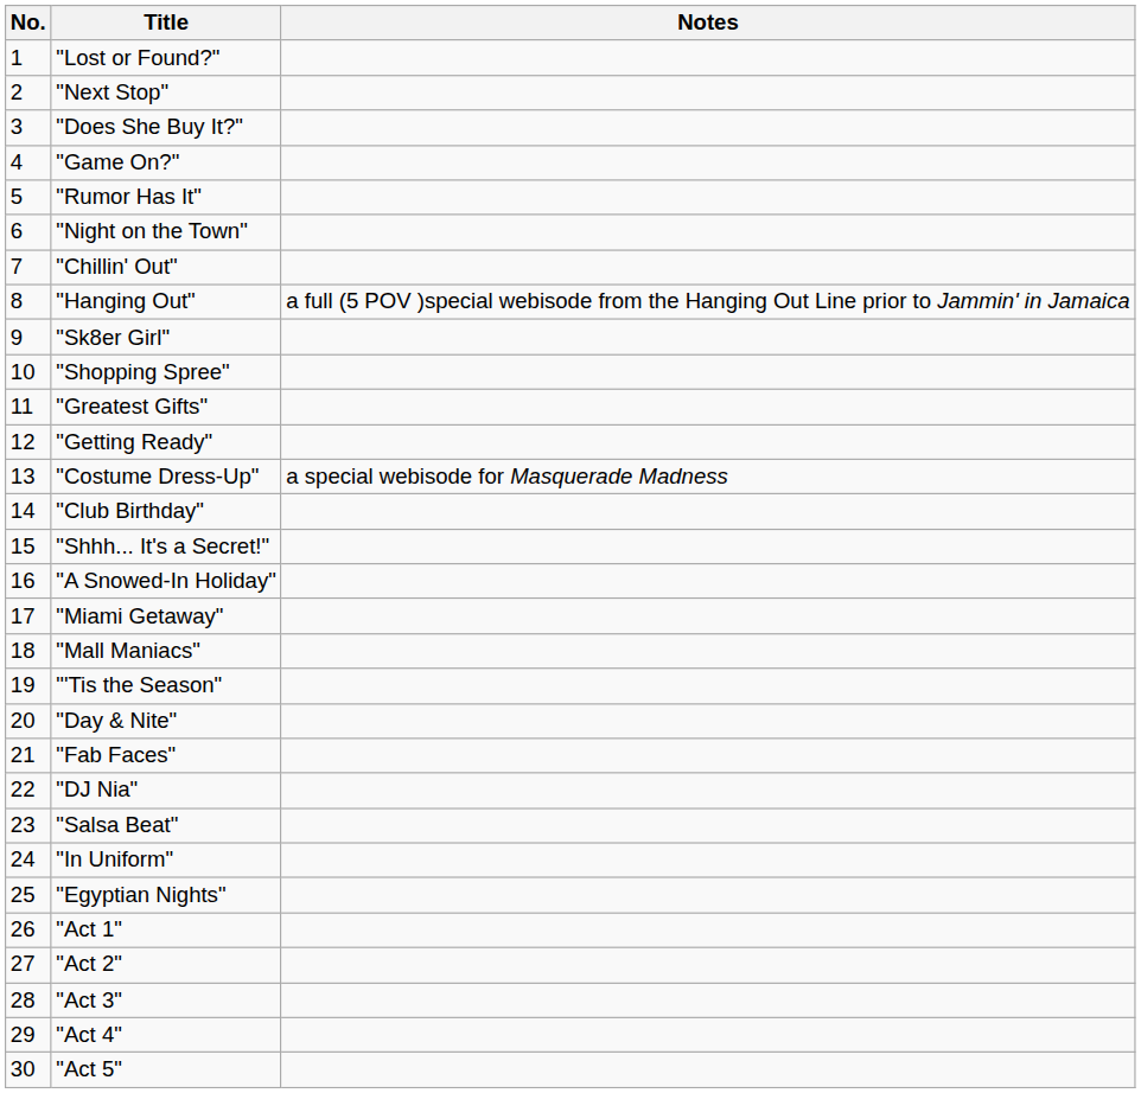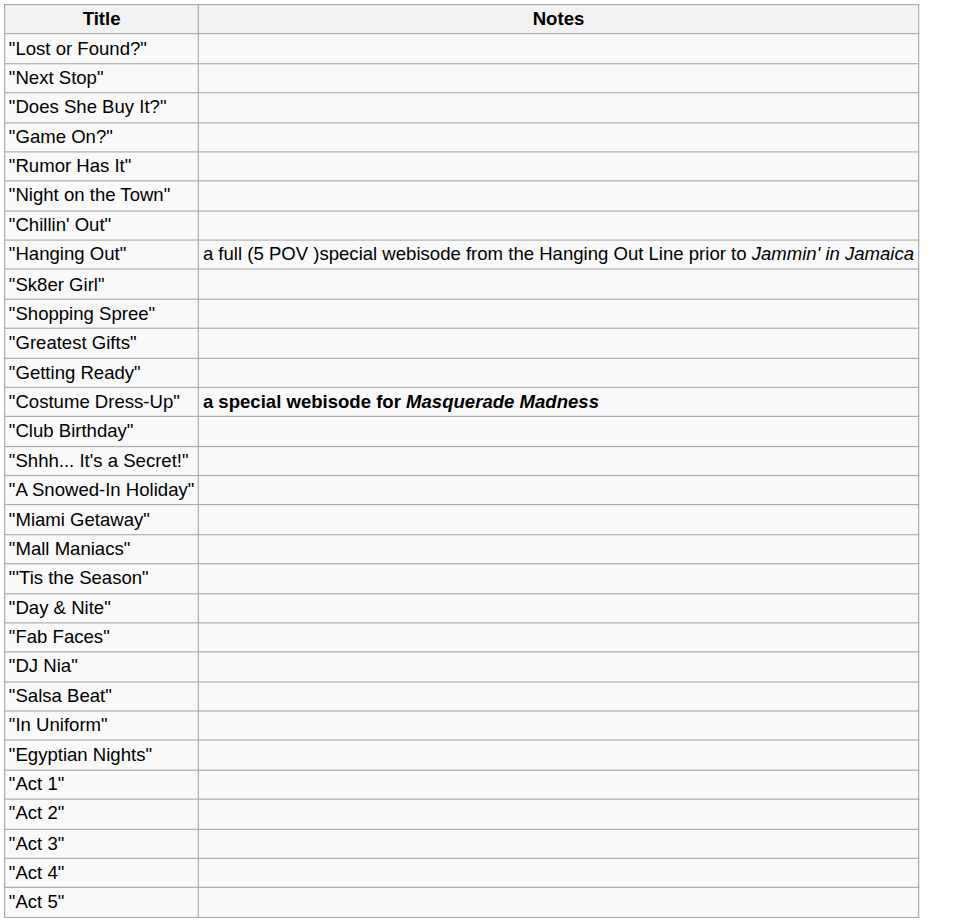 <table class="wikitable">
 <tr>
-<th>No.</th>
 <th>Title</th>
 <th>Notes</th>
 </tr>
 <tr>
-<td>1</td>
 <td>"Lost or Found?"</td>
 <td></td>
 </tr>
 <tr>
-<td>2</td>
 <td>"Next Stop"</td>
 <td></td>
 </tr>
 <tr>
-<td>3</td>
 <td>"Does She Buy It?"</td>
 <td></td>
 </tr>
 <tr>
-<td>4</td>
 <td>"Game On?"</td>
 <td></td>
 </tr>
 <tr>
-<td>5</td>
 <td>"Rumor Has It"</td>
 <td></td>
 </tr>
 <tr>
-<td>6</td>
 <td>"Night on the Town"</td>
 <td></td>
 </tr>
 <tr>
-<td>7</td>
 <td>"Chillin' Out"</td>
 <td></td>
 </tr>
 <tr>
-<td>8</td>
 <td>"Hanging Out"</td>
 <td>a full (5 POV )special webisode from the Hanging Out Line prior to <em>Jammin' in Jamaica</em></td>
 </tr>
 <tr>
-<td>9</td>
 <td>"Sk8er Girl"</td>
 <td></td>
 </tr>
 <tr>
-<td>10</td>
 <td>"Shopping Spree"</td>
 <td></td>
 </tr>
 <tr>
-<td>11</td>
 <td>"Greatest Gifts"</td>
 <td></td>
 </tr>
 <tr>
-<td>12</td>
 <td>"Getting Ready"</td>
 <td></td>
 </tr>
 <tr>
-<td>13</td>
 <td>"Costume Dress-Up"</td>
-<td>a special webisode for <em>Masquerade Madness</em></td>
+<td><strong>a special webisode for <em>Masquerade Madness</em></strong></td>
 </tr>
 <tr>
-<td>14</td>
 <td>"Club Birthday"</td>
 <td></td>
 </tr>
 <tr>
-<td>15</td>
 <td>"Shhh... It's a Secret!"</td>
 <td></td>
 </tr>
 <tr>
-<td>16</td>
 <td>"A Snowed-In Holiday"</td>
 <td></td>
 </tr>
 <tr>
-<td>17</td>
 <td>"Miami Getaway"</td>
 <td></td>
 </tr>
 <tr>
-<td>18</td>
 <td>"Mall Maniacs"</td>
 <td></td>
 </tr>
 <tr>
-<td>19</td>
 <td>"'Tis the Season"</td>
 <td></td>
 </tr>
 <tr>
-<td>20</td>
 <td>"Day & Nite"</td>
 <td></td>
 </tr>
 <tr>
-<td>21</td>
 <td>"Fab Faces"</td>
 <td></td>
 </tr>
 <tr>
-<td>22</td>
 <td>"DJ Nia"</td>
 <td></td>
 </tr>
 <tr>
-<td>23</td>
 <td>"Salsa Beat"</td>
 <td></td>
 </tr>
 <tr>
-<td>24</td>
 <td>"In Uniform"</td>
 <td></td>
 </tr>
 <tr>
-<td>25</td>
 <td>"Egyptian Nights"</td>
 <td></td>
 </tr>
 <tr>
-<td>26</td>
 <td>"Act 1"</td>
 <td></td>
 </tr>
 <tr>
-<td>27</td>
 <td>"Act 2"</td>
 <td></td>
 </tr>
 <tr>
-<td>28</td>
 <td>"Act 3"</td>
 <td></td>
 </tr>
 <tr>
-<td>29</td>
 <td>"Act 4"</td>
 <td></td>
 </tr>
 <tr>
-<td>30</td>
 <td>"Act 5"</td>
 <td></td>
 </tr>
 </table>
